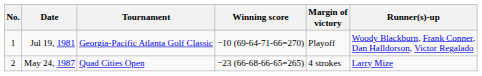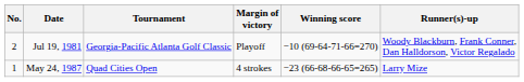 <table class="wikitable" style="font-size:95%;">
 <tr>
 <th>No.</th>
 <th>Date</th>
 <th>Tournament</th>
+<th>Margin of<br>victory</th>
 <th>Winning score</th>
-<th>Margin of<br>victory</th>
 <th>Runner(s)-up</th>
 </tr>
 <tr>
-<td align=center>1</td>
+<td align=center>2</td>
 <td align=right>Jul 19, <a href='#'>1981</a></td>
 <td><a href='#'>Georgia-Pacific Atlanta Golf Classic</a></td>
+<td>Playoff</td>
 <td>−10 (69-64-71-66=270)</td>
-<td>Playoff</td>
 <td> <a href='#'>Woody Blackburn</a>,  <a href='#'>Frank Conner</a>,<br> <a href='#'>Dan Halldorson</a>,  <a href='#'>Victor Regalado</a></td>
 </tr>
 <tr>
-<td align=center>2</td>
+<td align=center>1</td>
 <td align=right>May 24, <a href='#'>1987</a></td>
 <td><a href='#'>Quad Cities Open</a></td>
+<td>4 strokes</td>
 <td>−23 (66-68-66-65=265)</td>
-<td>4 strokes</td>
 <td> <a href='#'>Larry Mize</a></td>
 </tr>
 </table>
